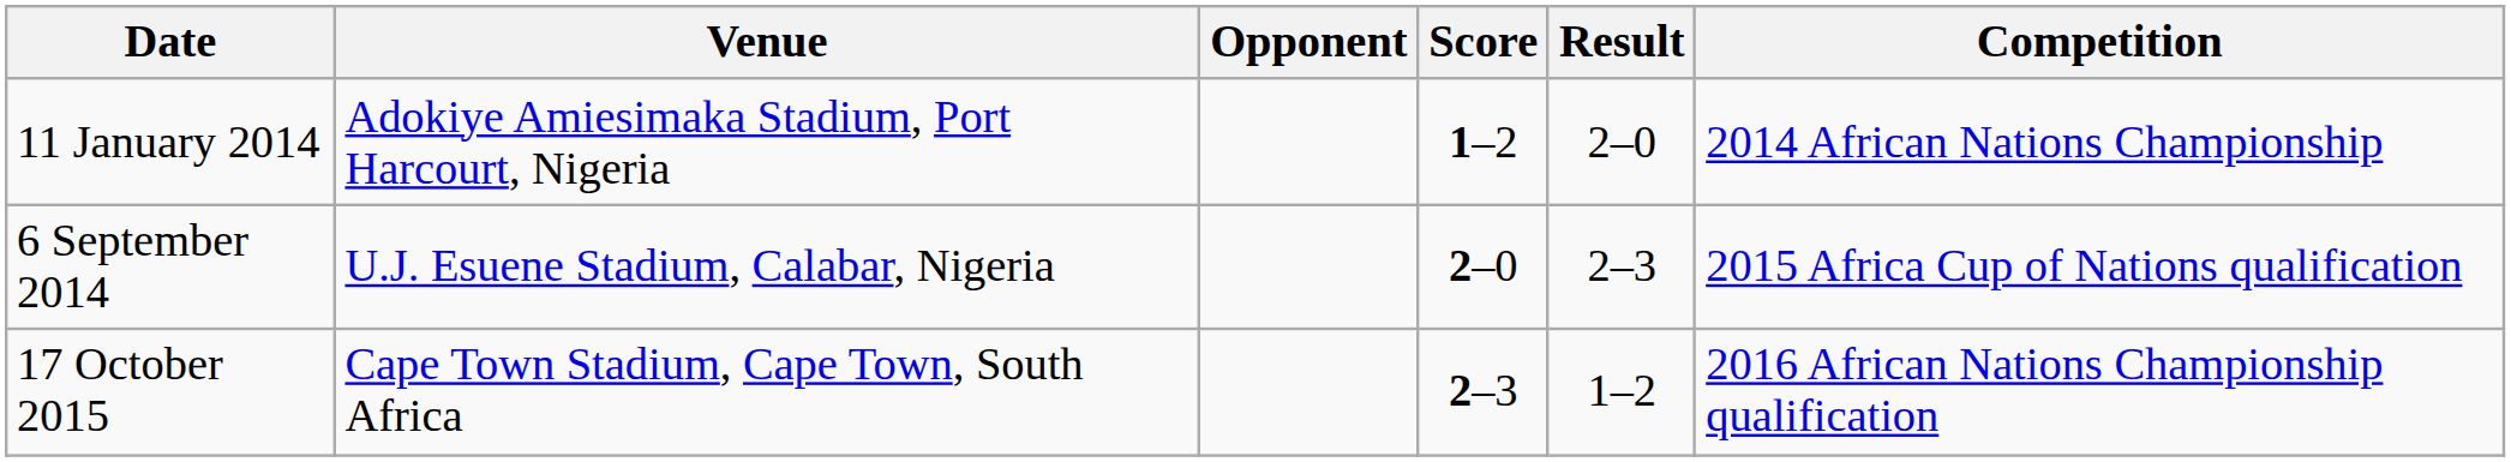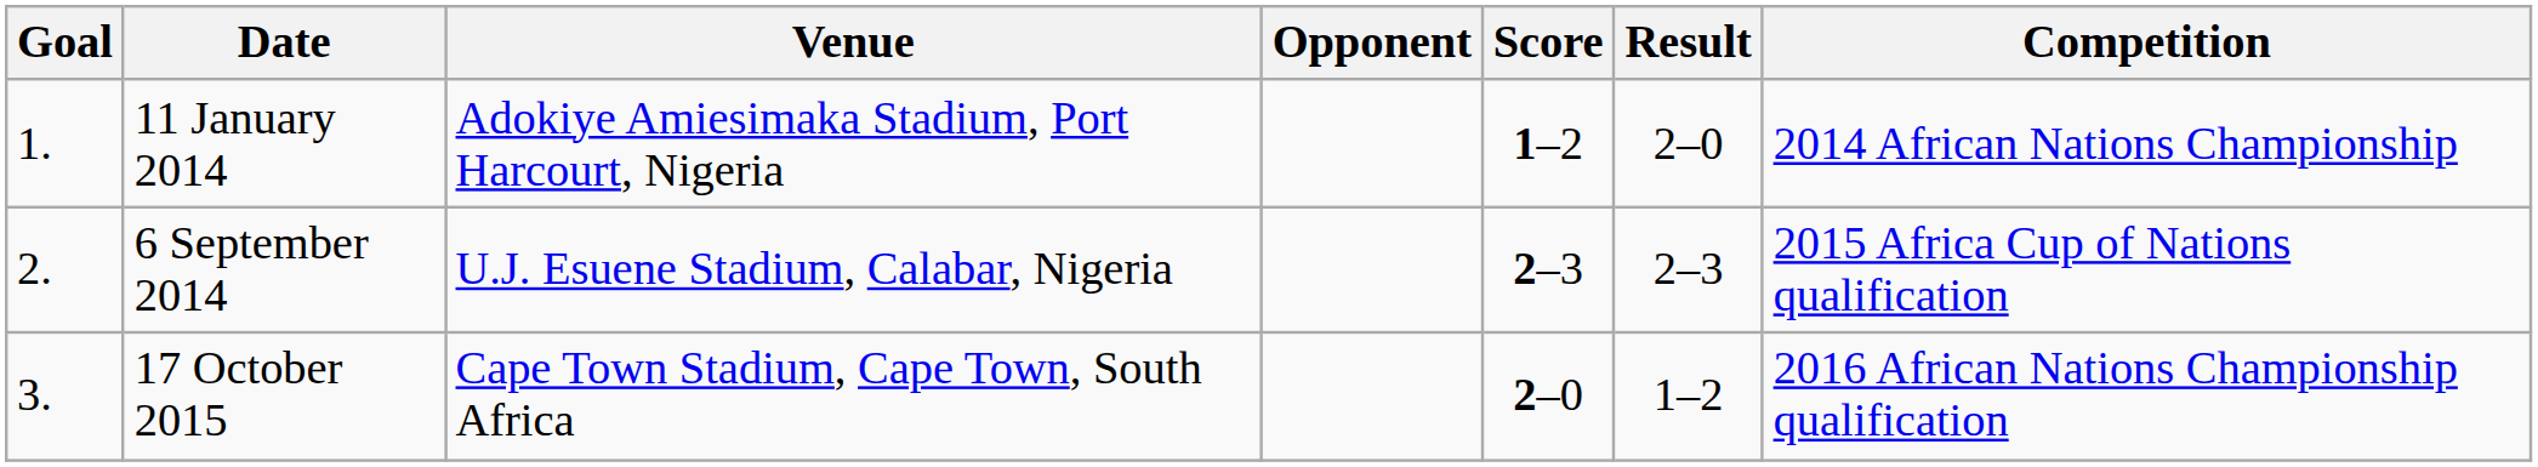 <table class="wikitable plainrowheaders sortable">
 <tr>
+<th>Goal</th>
 <th>Date</th>
 <th>Venue</th>
 <th>Opponent</th>
 <th>Score</th>
 <th>Result</th>
 <th>Competition</th>
 </tr>
 <tr>
+<td>1.</td>
 <td>11 January 2014</td>
 <td><a href='#'>Adokiye Amiesimaka Stadium</a>, <a href='#'>Port Harcourt</a>, Nigeria</td>
 <td></td>
 <td align=center><strong>1</strong>–2</td>
 <td align=center>2–0</td>
 <td><a href='#'>2014 African Nations Championship</a></td>
 </tr>
 <tr>
+<td>2.</td>
 <td>6 September 2014</td>
 <td><a href='#'>U.J. Esuene Stadium</a>, <a href='#'>Calabar</a>, Nigeria</td>
 <td></td>
-<td align=center><strong>2</strong>–0</td>
+<td align=center><strong>2</strong>–3</td>
 <td align=center>2–3</td>
 <td><a href='#'>2015 Africa Cup of Nations qualification</a></td>
 </tr>
 <tr>
+<td>3.</td>
 <td>17 October 2015</td>
 <td><a href='#'>Cape Town Stadium</a>, <a href='#'>Cape Town</a>, South Africa</td>
 <td></td>
-<td align=center><strong>2</strong>–3</td>
+<td align=center><strong>2</strong>–0</td>
 <td align=center>1–2</td>
 <td><a href='#'>2016 African Nations Championship qualification</a></td>
 </tr>
 </table>
